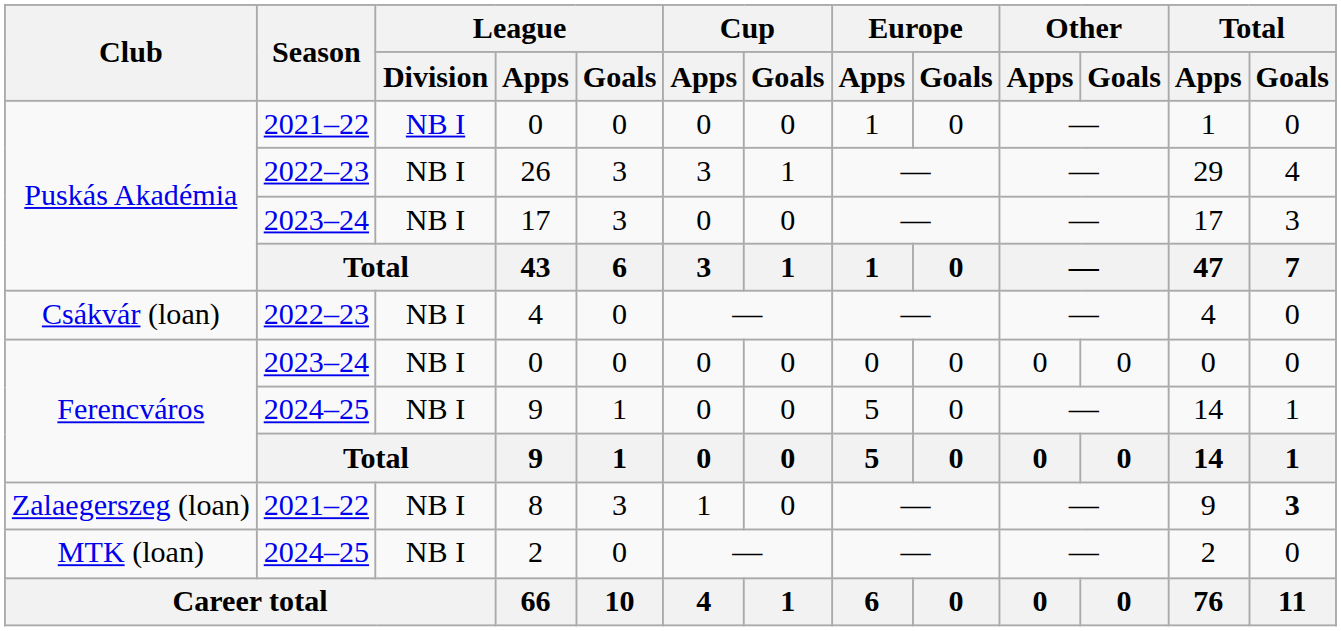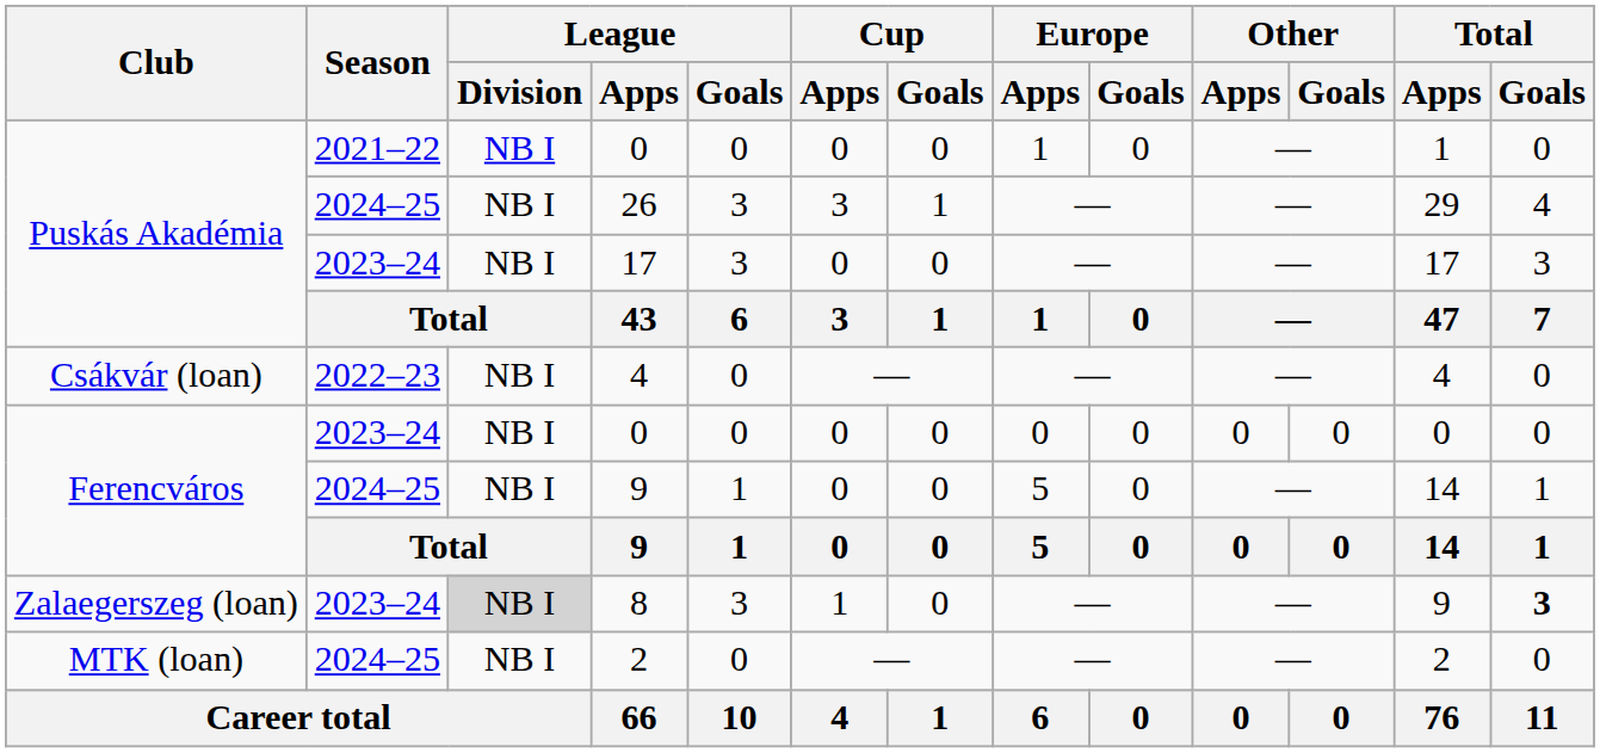 <table class="wikitable" style="text-align:center">
 <tr>
 <th rowspan="2">Club</th>
 <th rowspan="2">Season</th>
 <th colspan="3">League</th>
 <th colspan="2">Cup</th>
 <th colspan="2">Europe</th>
 <th colspan="2">Other</th>
 <th colspan="2">Total</th>
 </tr>
 <tr>
 <th>Division</th>
 <th>Apps</th>
 <th>Goals</th>
 <th>Apps</th>
 <th>Goals</th>
 <th>Apps</th>
 <th>Goals</th>
 <th>Apps</th>
 <th>Goals</th>
 <th>Apps</th>
 <th>Goals</th>
 </tr>
 <tr>
 <td rowspan="4"><a href='#'>Puskás Akadémia</a></td>
 <td><a href='#'>2021–22</a></td>
 <td><a href='#'>NB I</a></td>
 <td>0</td>
 <td>0</td>
 <td>0</td>
 <td>0</td>
 <td>1</td>
 <td>0</td>
 <td colspan="2">—</td>
 <td>1</td>
 <td>0</td>
 </tr>
 <tr>
-<td><a href='#'>2022–23</a></td>
+<td><a href='#'>2024–25</a></td>
 <td>NB I</td>
 <td>26</td>
 <td>3</td>
 <td>3</td>
 <td>1</td>
 <td colspan="2">—</td>
 <td colspan="2">—</td>
 <td>29</td>
 <td>4</td>
 </tr>
 <tr>
 <td><a href='#'>2023–24</a></td>
 <td>NB I</td>
 <td>17</td>
 <td>3</td>
 <td>0</td>
 <td>0</td>
 <td colspan="2">—</td>
 <td colspan="2">—</td>
 <td>17</td>
 <td>3</td>
 </tr>
 <tr>
 <th colspan="2">Total</th>
 <th>43</th>
 <th>6</th>
 <th>3</th>
 <th>1</th>
 <th>1</th>
 <th>0</th>
 <th colspan="2">—</th>
 <th>47</th>
 <th>7</th>
 </tr>
 <tr>
 <td><a href='#'>Csákvár</a> (loan)</td>
 <td><a href='#'>2022–23</a></td>
 <td>NB I</td>
 <td>4</td>
 <td>0</td>
 <td colspan="2">—</td>
 <td colspan="2">—</td>
 <td colspan="2">—</td>
 <td>4</td>
 <td>0</td>
 </tr>
 <tr>
 <td rowspan="3"><a href='#'>Ferencváros</a></td>
 <td><a href='#'>2023–24</a></td>
 <td>NB I</td>
 <td>0</td>
 <td>0</td>
 <td>0</td>
 <td>0</td>
 <td>0</td>
 <td>0</td>
 <td>0</td>
 <td>0</td>
 <td>0</td>
 <td>0</td>
 </tr>
 <tr>
 <td><a href='#'>2024–25</a></td>
 <td>NB I</td>
 <td>9</td>
 <td>1</td>
 <td>0</td>
 <td>0</td>
 <td>5</td>
 <td>0</td>
 <td colspan="2">—</td>
 <td>14</td>
 <td>1</td>
 </tr>
 <tr>
 <th colspan="2">Total</th>
 <th>9</th>
 <th>1</th>
 <th>0</th>
 <th>0</th>
 <th>5</th>
 <th>0</th>
 <th>0</th>
 <th>0</th>
 <th>14</th>
 <th>1</th>
 </tr>
 <tr>
 <td><a href='#'>Zalaegerszeg</a> (loan)</td>
-<td><a href='#'>2021–22</a></td>
-<td>NB I</td>
+<td><a href='#'>2023–24</a></td>
+<td style="background: lightgrey;">NB I</td>
 <td>8</td>
 <td>3</td>
 <td>1</td>
 <td>0</td>
 <td colspan="2">—</td>
 <td colspan="2">—</td>
 <td>9</td>
 <td><strong>3</strong></td>
 </tr>
 <tr>
 <td><a href='#'>MTK</a> (loan)</td>
 <td><a href='#'>2024–25</a></td>
 <td>NB I</td>
 <td>2</td>
 <td>0</td>
 <td colspan="2">—</td>
 <td colspan="2">—</td>
 <td colspan="2">—</td>
 <td>2</td>
 <td>0</td>
 </tr>
 <tr>
 <th colspan="3">Career total</th>
 <th>66</th>
 <th>10</th>
 <th>4</th>
 <th>1</th>
 <th>6</th>
 <th>0</th>
 <th>0</th>
 <th>0</th>
 <th>76</th>
 <th>11</th>
 </tr>
 </table>
